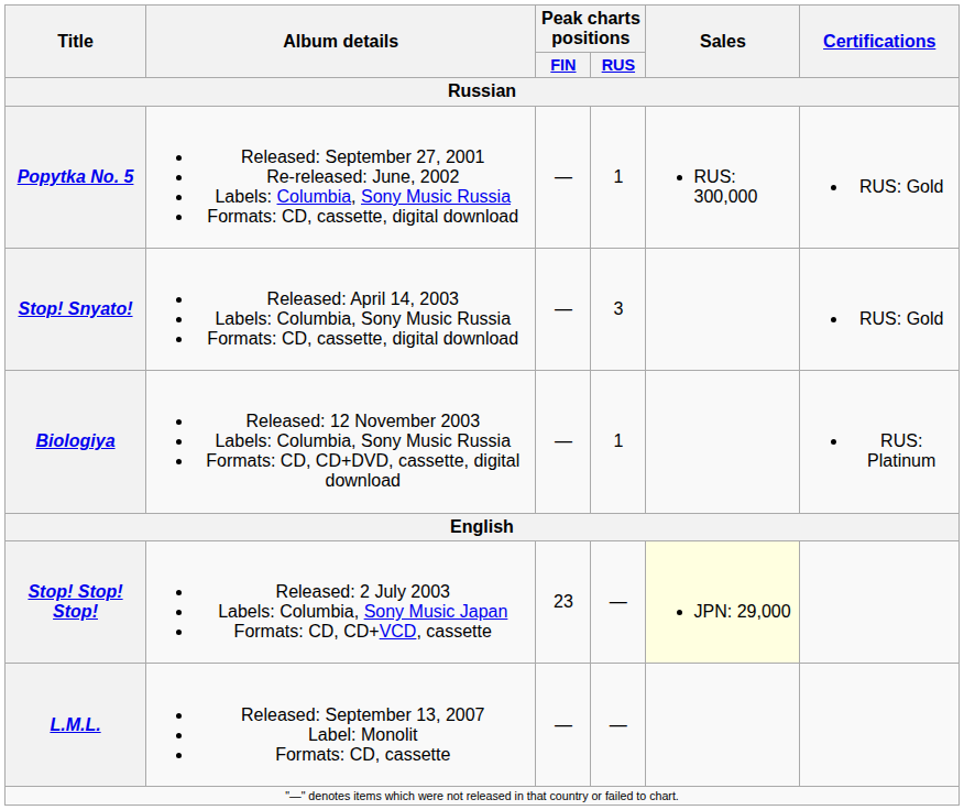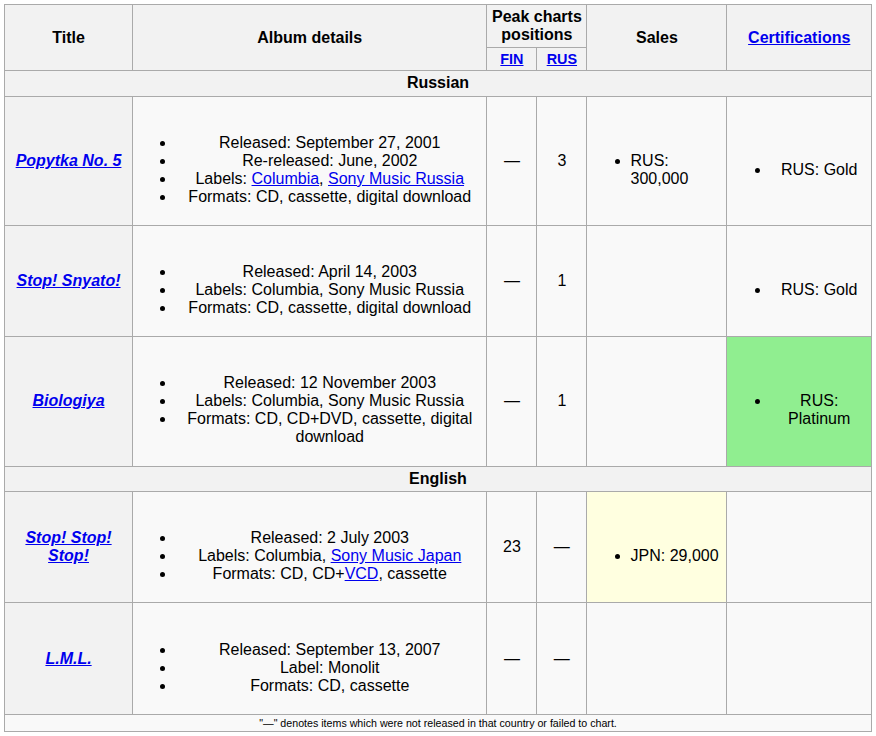 <table class="wikitable plainrowheaders" style="text-align:center;">
 <tr>
 <th rowspan="2">Title</th>
 <th rowspan="2">Album details</th>
 <th colspan="2">Peak charts positions</th>
 <th rowspan="2">Sales</th>
 <th rowspan="2"><a href='#'>Certifications</a></th>
 </tr>
 <tr>
 <th scope="col" style="width:3em;font-size:90%;"><a href='#'>FIN</a><br></th>
 <th scope="col" style="width:3em;font-size:90%;"><a href='#'>RUS</a><br></th>
 </tr>
 <tr>
 <th scope="col" colspan="6">Russian</th>
 </tr>
 <tr>
 <th scope="row"><em><a href='#'>Popytka No. 5</a></em><br></th>
 <td><br><ul><li>Released: September 27, 2001</li><li>Re-released: June, 2002</li><li>Labels: <a href='#'>Columbia</a>, <a href='#'>Sony Music Russia</a></li><li>Formats: CD, cassette, digital download</li></ul></td>
 <td>—</td>
-<td>1</td>
+<td>3</td>
 <td align="left"><br><ul><li>RUS: 300,000</li></ul></td>
 <td><br><ul><li>RUS: Gold</li></ul></td>
 </tr>
 <tr>
 <th scope="row"><em><a href='#'>Stop! Snyato!</a></em><br></th>
 <td><br><ul><li>Released: April 14, 2003</li><li>Labels: Columbia, Sony Music Russia</li><li>Formats: CD, cassette, digital download</li></ul></td>
 <td>—</td>
-<td>3</td>
+<td>1</td>
 <td align="left"></td>
 <td><br><ul><li>RUS: Gold</li></ul></td>
 </tr>
 <tr>
 <th scope="row"><em><a href='#'>Biologiya</a></em><br></th>
 <td><br><ul><li>Released: 12 November 2003</li><li>Labels: Columbia, Sony Music Russia</li><li>Formats: CD, CD+DVD, cassette, digital download</li></ul></td>
 <td>—</td>
 <td>1</td>
 <td align="left"></td>
-<td><br><ul><li>RUS: Platinum</li></ul></td>
+<td style="background: lightgreen;"><br><ul><li>RUS: Platinum</li></ul></td>
 </tr>
 <tr>
 <th scope="col" colspan="6">English</th>
 </tr>
 <tr>
 <th scope="row"><em><a href='#'>Stop! Stop! Stop!</a></em></th>
 <td><br><ul><li>Released: 2 July 2003 </li><li>Labels: Columbia, <a href='#'>Sony Music Japan</a></li><li>Formats: CD, CD+<a href='#'>VCD</a>, cassette</li></ul></td>
 <td>23</td>
 <td>—</td>
 <td align="left" style="background: lightyellow;"><br><ul><li>JPN: 29,000</li></ul></td>
 <td align="left"></td>
 </tr>
 <tr>
 <th scope="row"><em><a href='#'>L.M.L.</a></em></th>
 <td><br><ul><li>Released: September 13, 2007</li><li>Label: Monolit</li><li>Formats: CD, cassette</li></ul></td>
 <td>—</td>
 <td>—</td>
 <td align="left"></td>
 <td align="left"></td>
 </tr>
 <tr>
 <td colspan="11" style="font-size:8pt;">"—" denotes items which were not released in that country or failed to chart.</td>
 </tr>
 </table>
